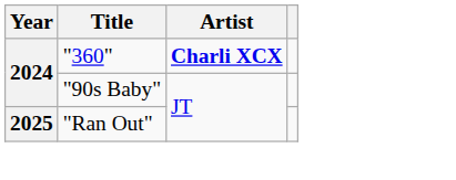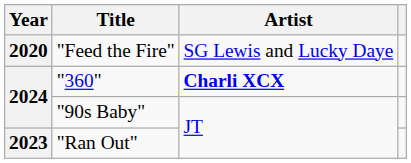 <table class="wikitable sortable plainrowheaders">
 <tr>
 <th scope="col">Year</th>
 <th scope="col">Title</th>
 <th scope="col">Artist</th>
 <th scope="col" class="unsortable"></th>
+</tr>
+<tr>
+<th scope="row">2020</th>
+<td>"Feed the Fire"</td>
+<td><a href='#'>SG Lewis</a> and <a href='#'>Lucky Daye</a></td>
+<td></td>
 </tr>
 <tr>
 <th scope="row" rowspan="2">2024</th>
 <td>"<a href='#'>360</a>"</td>
 <td><strong><a href='#'>Charli XCX</a></strong></td>
 <td></td>
 </tr>
 <tr>
 <td>"90s Baby"</td>
 <td rowspan="2"><a href='#'>JT</a></td>
 <td></td>
 </tr>
 <tr>
-<th scope="row">2025</th>
+<th scope="row">2023</th>
 <td>"Ran Out"</td>
 <td></td>
 </tr>
 </table>
